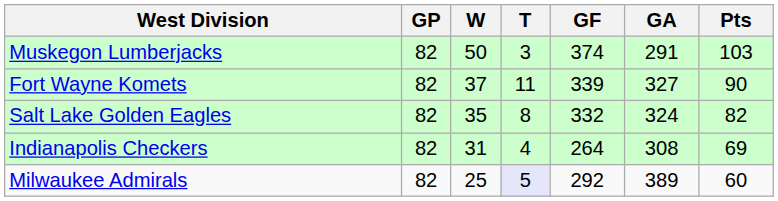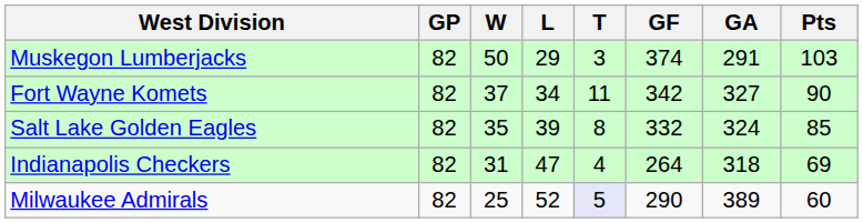 <table class="wikitable">
 <tr>
 <th width="40%">West Division</th>
 <th width="5%">GP</th>
 <th width="5%">W</th>
+<th width="5%">L</th>
 <th width="5%">T</th>
 <th width="7.5%">GF</th>
 <th width="7.5%">GA</th>
 <th width="7.5%">Pts</th>
 </tr>
 <tr align="center" bgcolor="#CCFFCC">
 <td align="left"><a href='#'>Muskegon Lumberjacks</a></td>
 <td>82</td>
 <td>50</td>
+<td>29</td>
 <td>3</td>
 <td>374</td>
 <td>291</td>
 <td>103</td>
 </tr>
 <tr align="center" bgcolor="#CCFFCC">
 <td align="left"><a href='#'>Fort Wayne Komets</a></td>
 <td>82</td>
 <td>37</td>
+<td>34</td>
 <td>11</td>
-<td>339</td>
+<td>342</td>
 <td>327</td>
 <td>90</td>
 </tr>
 <tr align="center" bgcolor="#CCFFCC">
 <td align="left"><a href='#'>Salt Lake Golden Eagles</a></td>
 <td>82</td>
 <td>35</td>
+<td>39</td>
 <td>8</td>
 <td>332</td>
 <td>324</td>
-<td>82</td>
+<td>85</td>
 </tr>
 <tr align="center" bgcolor="#CCFFCC">
 <td align="left"><a href='#'>Indianapolis Checkers</a></td>
 <td>82</td>
 <td>31</td>
+<td>47</td>
 <td>4</td>
 <td>264</td>
-<td>308</td>
+<td>318</td>
 <td>69</td>
 </tr>
 <tr align="center">
 <td align="left"><a href='#'>Milwaukee Admirals</a></td>
 <td>82</td>
 <td>25</td>
+<td>52</td>
 <td style="background: lavender;">5</td>
-<td>292</td>
+<td>290</td>
 <td>389</td>
 <td>60</td>
 </tr>
 </table>
